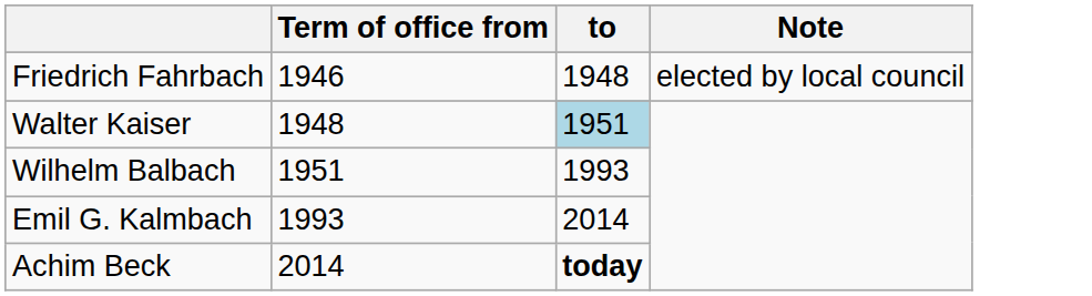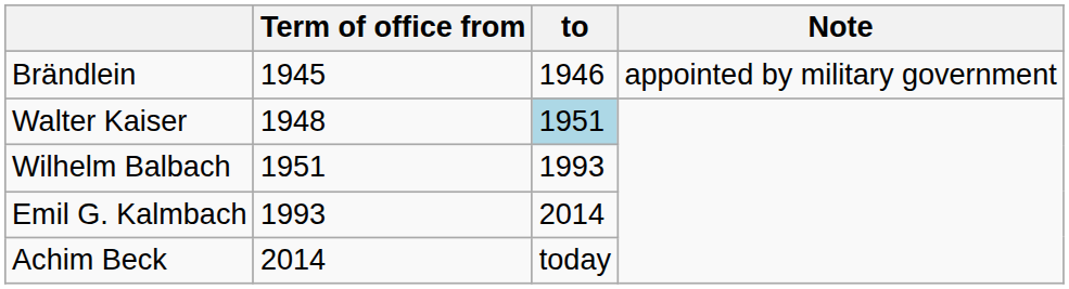 <table class="wikitable">
 <tr>
 <th></th>
 <th>Term of office from</th>
 <th>to</th>
 <th>Note</th>
 </tr>
 <tr>
-<td>Friedrich Fahrbach</td>
+<td>Brändlein</td>
+<td>1945</td>
 <td>1946</td>
-<td>1948</td>
-<td>elected by local council</td>
+<td>appointed by military government</td>
 </tr>
 <tr>
 <td>Walter Kaiser</td>
 <td>1948</td>
 <td style="background: lightblue;">1951</td>
 </tr>
 <tr>
 <td>Wilhelm Balbach</td>
 <td>1951</td>
 <td>1993</td>
 </tr>
 <tr>
 <td>Emil G. Kalmbach</td>
 <td>1993</td>
 <td>2014</td>
 </tr>
 <tr>
 <td>Achim Beck</td>
 <td>2014</td>
-<td><strong>today</strong></td>
+<td>today</td>
 </tr>
 </table>
